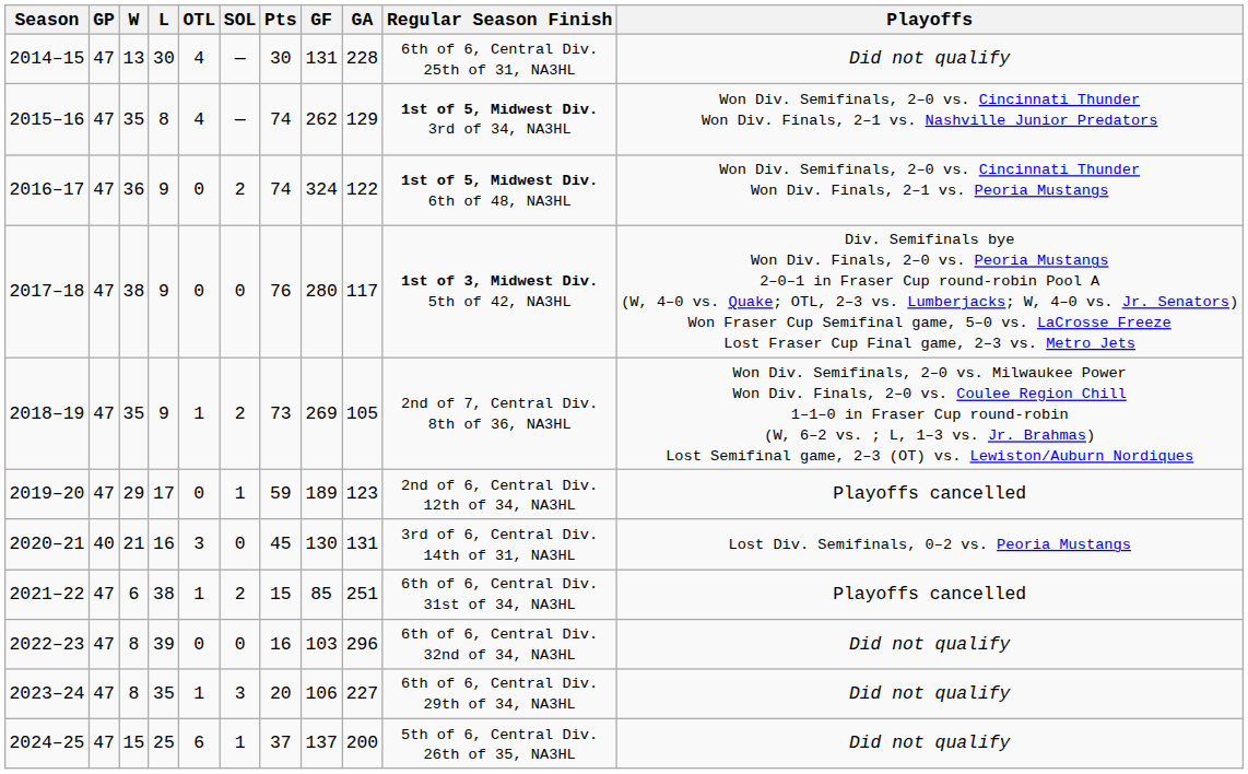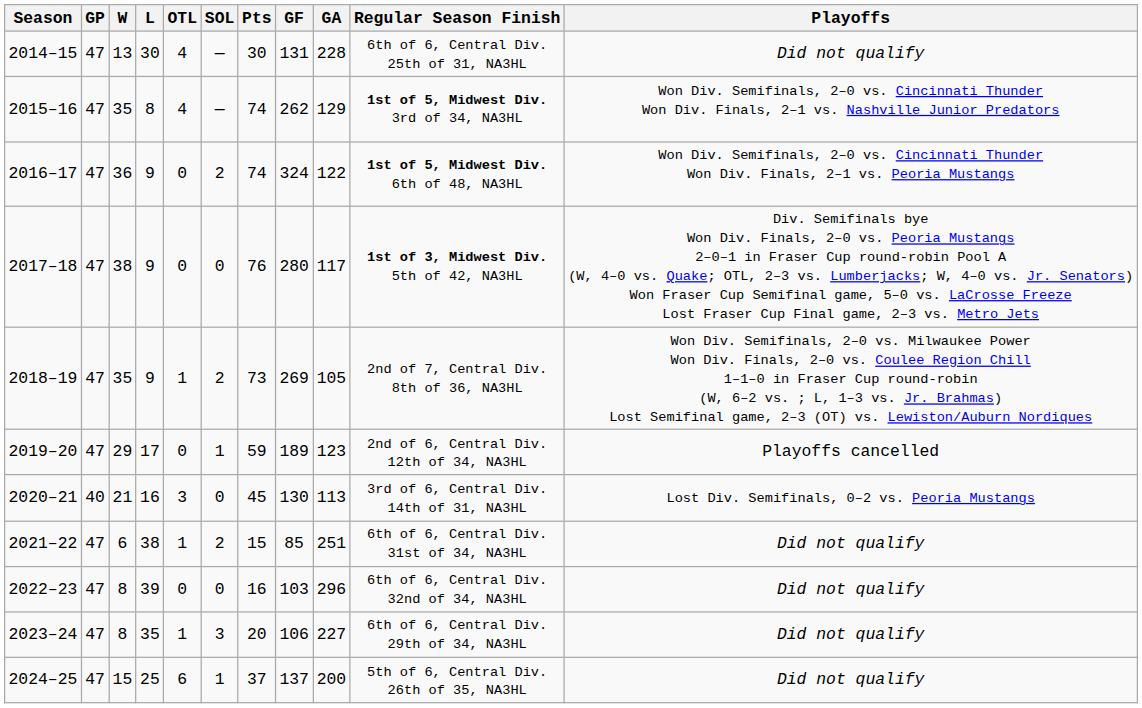 <table class="wikitable" style="text-align:center">
 <tr>
 <th>Season</th>
 <th>GP</th>
 <th>W</th>
 <th>L</th>
 <th>OTL</th>
 <th>SOL</th>
 <th>Pts</th>
 <th>GF</th>
 <th>GA</th>
 <th>Regular Season Finish</th>
 <th>Playoffs</th>
 </tr>
 <tr>
 <td>2014–15</td>
 <td>47</td>
 <td>13</td>
 <td>30</td>
 <td>4</td>
 <td>—</td>
 <td>30</td>
 <td>131</td>
 <td>228</td>
 <td><small>6th of 6, Central Div.<br>25th of 31, NA3HL</small></td>
 <td><em>Did not qualify</em></td>
 </tr>
 <tr>
 <td>2015–16</td>
 <td>47</td>
 <td>35</td>
 <td>8</td>
 <td>4</td>
 <td>—</td>
 <td>74</td>
 <td>262</td>
 <td>129</td>
 <td><small><strong>1st of 5, Midwest Div.</strong><br>3rd of 34, NA3HL</small></td>
 <td><small>Won Div. Semifinals, 2–0 vs. <a href='#'>Cincinnati Thunder</a><br>Won Div. Finals, 2–1 vs. <a href='#'>Nashville Junior Predators</a><br><br></small></td>
 </tr>
 <tr>
 <td>2016–17</td>
 <td>47</td>
 <td>36</td>
 <td>9</td>
 <td>0</td>
 <td>2</td>
 <td>74</td>
 <td>324</td>
 <td>122</td>
 <td><small><strong>1st of 5, Midwest Div.</strong><br>6th of 48, NA3HL</small></td>
 <td><small>Won Div. Semifinals, 2–0 vs. <a href='#'>Cincinnati Thunder</a><br>Won Div. Finals, 2–1 vs. <a href='#'>Peoria Mustangs</a><br><br></small></td>
 </tr>
 <tr>
 <td>2017–18</td>
 <td>47</td>
 <td>38</td>
 <td>9</td>
 <td>0</td>
 <td>0</td>
 <td>76</td>
 <td>280</td>
 <td>117</td>
 <td><small><strong>1st of 3, Midwest Div.</strong><br>5th of 42, NA3HL</small></td>
 <td><small>Div. Semifinals bye<br>Won Div. Finals, 2–0 vs. <a href='#'>Peoria Mustangs</a><br>2–0–1 in Fraser Cup round-robin Pool A<br>(W, 4–0 vs. <a href='#'>Quake</a>; OTL, 2–3 vs. <a href='#'>Lumberjacks</a>; W, 4–0 vs. <a href='#'>Jr. Senators</a>)<br>Won Fraser Cup Semifinal game, 5–0 vs. <a href='#'>LaCrosse Freeze</a><br>Lost Fraser Cup Final game, 2–3 vs. <a href='#'>Metro Jets</a></small></td>
 </tr>
 <tr>
 <td>2018–19</td>
 <td>47</td>
 <td>35</td>
 <td>9</td>
 <td>1</td>
 <td>2</td>
 <td>73</td>
 <td>269</td>
 <td>105</td>
 <td><small>2nd of 7, Central Div.<br>8th of 36, NA3HL</small></td>
 <td><small>Won Div. Semifinals, 2–0 vs. Milwaukee Power<br>Won Div. Finals, 2–0 vs. <a href='#'>Coulee Region Chill</a><br>1–1–0 in Fraser Cup round-robin<br>(W, 6–2 vs. ; L, 1–3 vs. <a href='#'>Jr. Brahmas</a>)<br>Lost Semifinal game, 2–3 (OT) vs. <a href='#'>Lewiston/Auburn Nordiques</a></small></td>
 </tr>
 <tr>
 <td>2019–20</td>
 <td>47</td>
 <td>29</td>
 <td>17</td>
 <td>0</td>
 <td>1</td>
 <td>59</td>
 <td>189</td>
 <td>123</td>
 <td><small>2nd of 6, Central Div.<br>12th of 34, NA3HL</small></td>
 <td>Playoffs cancelled</td>
 </tr>
 <tr>
 <td>2020–21</td>
 <td>40</td>
 <td>21</td>
 <td>16</td>
 <td>3</td>
 <td>0</td>
 <td>45</td>
 <td>130</td>
-<td>131</td>
+<td>113</td>
 <td><small>3rd of 6, Central Div.<br>14th of 31, NA3HL</small></td>
 <td><small>Lost Div. Semifinals, 0–2 vs. <a href='#'>Peoria Mustangs</a></small></td>
 </tr>
 <tr>
 <td>2021–22</td>
 <td>47</td>
 <td>6</td>
 <td>38</td>
 <td>1</td>
 <td>2</td>
 <td>15</td>
 <td>85</td>
 <td>251</td>
 <td><small>6th of 6, Central Div.<br>31st of 34, NA3HL</small></td>
-<td>Playoffs cancelled</td>
+<td><em>Did not qualify</em></td>
 </tr>
 <tr>
 <td>2022–23</td>
 <td>47</td>
 <td>8</td>
 <td>39</td>
 <td>0</td>
 <td>0</td>
 <td>16</td>
 <td>103</td>
 <td>296</td>
 <td><small>6th of 6, Central Div.<br>32nd of 34, NA3HL</small></td>
 <td><em>Did not qualify</em></td>
 </tr>
 <tr>
 <td>2023–24</td>
 <td>47</td>
 <td>8</td>
 <td>35</td>
 <td>1</td>
 <td>3</td>
 <td>20</td>
 <td>106</td>
 <td>227</td>
 <td><small>6th of 6, Central Div.<br>29th of 34, NA3HL</small></td>
 <td><em>Did not qualify</em></td>
 </tr>
 <tr>
 <td>2024–25</td>
 <td>47</td>
 <td>15</td>
 <td>25</td>
 <td>6</td>
 <td>1</td>
 <td>37</td>
 <td>137</td>
 <td>200</td>
 <td><small>5th of 6, Central Div.<br>26th of 35, NA3HL</small></td>
 <td><em>Did not qualify</em></td>
 </tr>
 </table>
